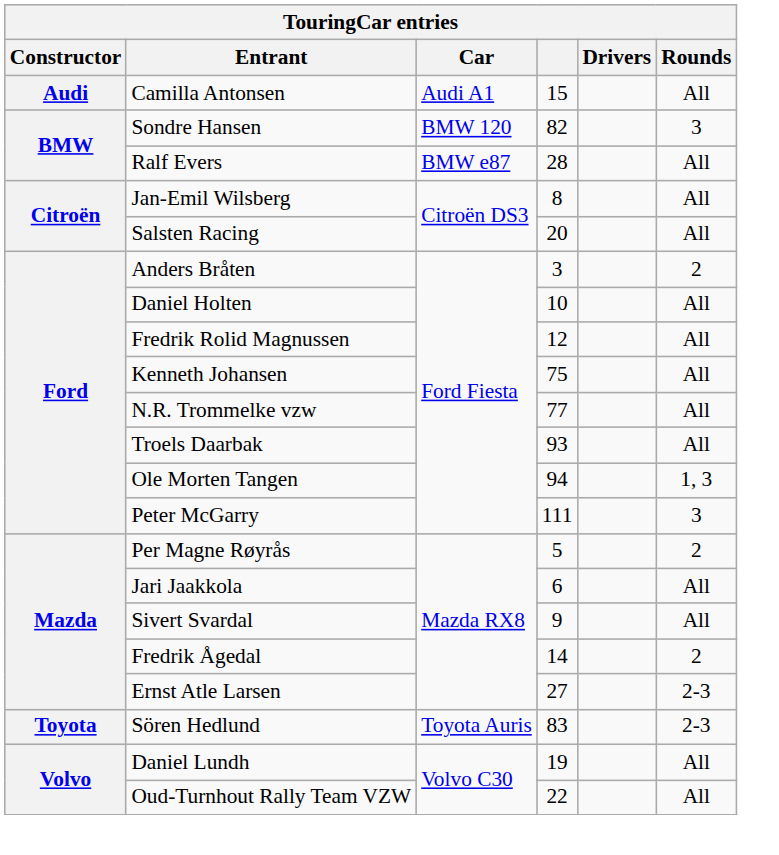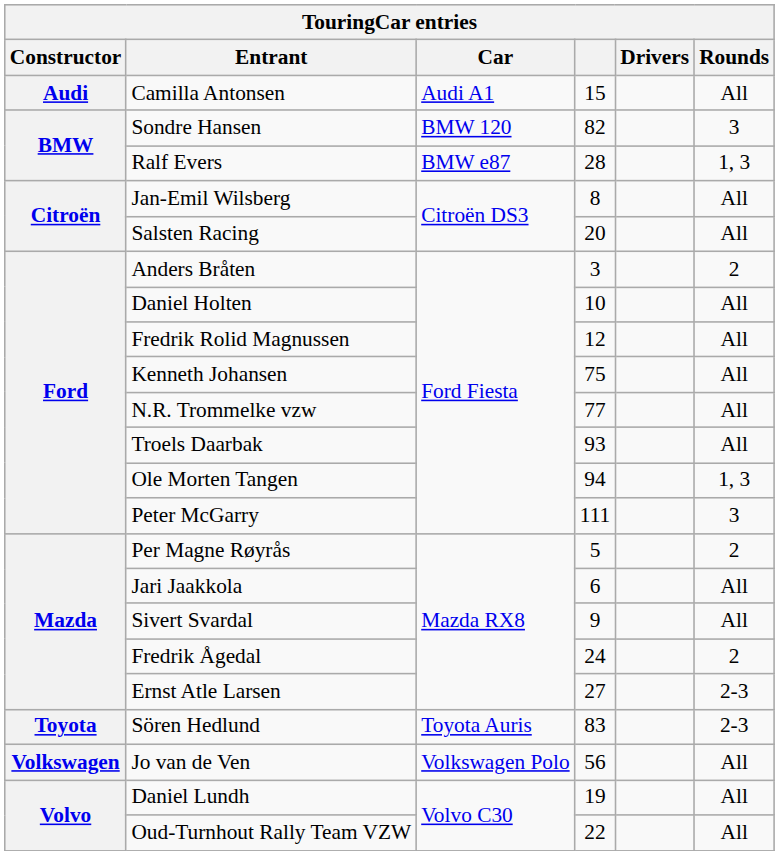 <table class="wikitable" style="font-size: 85%;">
 <tr>
 <th colspan=6><strong>TouringCar entries</strong></th>
 </tr>
 <tr>
 <th>Constructor</th>
 <th>Entrant</th>
 <th>Car</th>
 <th></th>
 <th>Drivers</th>
 <th>Rounds</th>
 </tr>
 <tr>
 <th rowspan=1><a href='#'>Audi</a></th>
 <td rowspan=1> Camilla Antonsen</td>
 <td rowspan=1><a href='#'>Audi A1</a></td>
 <td align=center>15</td>
 <td></td>
 <td align=center>All</td>
 </tr>
 <tr>
 <th rowspan=2><a href='#'>BMW</a></th>
 <td rowspan=1> Sondre Hansen</td>
 <td rowspan=1><a href='#'>BMW 120</a></td>
 <td align=center>82</td>
 <td></td>
 <td align=center>3</td>
 </tr>
 <tr>
 <td rowspan=1> Ralf Evers</td>
 <td rowspan=1><a href='#'>BMW e87</a></td>
 <td align=center>28</td>
 <td></td>
-<td align=center>All</td>
+<td align=center>1, 3</td>
 </tr>
 <tr>
 <th rowspan=2><a href='#'>Citroën</a></th>
 <td rowspan=1> Jan-Emil Wilsberg</td>
 <td rowspan=2><a href='#'>Citroën DS3</a></td>
 <td align=center>8</td>
 <td></td>
 <td align=center>All</td>
 </tr>
 <tr>
 <td rowspan=1> Salsten Racing</td>
 <td align=center>20</td>
 <td></td>
 <td align=center>All</td>
 </tr>
 <tr>
 <th rowspan=8><a href='#'>Ford</a></th>
 <td rowspan=1> Anders Bråten</td>
 <td rowspan=8><a href='#'>Ford Fiesta</a></td>
 <td align=center>3</td>
 <td></td>
 <td align=center>2</td>
 </tr>
 <tr>
 <td rowspan=1> Daniel Holten</td>
 <td align=center>10</td>
 <td></td>
 <td align=center>All</td>
 </tr>
 <tr>
 <td rowspan=1> Fredrik Rolid Magnussen</td>
 <td align=center>12</td>
 <td></td>
 <td align=center>All</td>
 </tr>
 <tr>
 <td rowspan=1> Kenneth Johansen</td>
 <td align=center>75</td>
 <td></td>
 <td align=center>All</td>
 </tr>
 <tr>
 <td rowspan=1> N.R. Trommelke vzw</td>
 <td align=center>77</td>
 <td></td>
 <td align=center>All</td>
 </tr>
 <tr>
 <td rowspan=1> Troels Daarbak</td>
 <td align=center>93</td>
 <td></td>
 <td align=center>All</td>
 </tr>
 <tr>
 <td rowspan=1> Ole Morten Tangen</td>
 <td align=center>94</td>
 <td></td>
 <td align=center>1, 3</td>
 </tr>
 <tr>
 <td rowspan=1> Peter McGarry</td>
 <td align=center>111</td>
 <td></td>
 <td align=center>3</td>
 </tr>
 <tr>
 <th rowspan=5><a href='#'>Mazda</a></th>
 <td rowspan=1> Per Magne Røyrås</td>
 <td rowspan=5><a href='#'>Mazda RX8</a></td>
 <td align=center>5</td>
 <td></td>
 <td align=center>2</td>
 </tr>
 <tr>
 <td rowspan=1> Jari Jaakkola</td>
 <td align=center>6</td>
 <td></td>
 <td align=center>All</td>
 </tr>
 <tr>
 <td rowspan=1> Sivert Svardal</td>
 <td align=center>9</td>
 <td></td>
 <td align=center>All</td>
 </tr>
 <tr>
 <td rowspan=1> Fredrik Ågedal</td>
-<td align=center>14</td>
+<td align=center>24</td>
 <td></td>
 <td align=center>2</td>
 </tr>
 <tr>
 <td rowspan=1> Ernst Atle Larsen</td>
 <td align=center>27</td>
 <td></td>
 <td align=center>2-3</td>
 </tr>
 <tr>
 <th rowspan=1><a href='#'>Toyota</a></th>
 <td rowspan=1> Sören Hedlund</td>
 <td rowspan=1><a href='#'>Toyota Auris</a></td>
 <td align=center>83</td>
 <td></td>
 <td align=center>2-3</td>
 </tr>
 <tr>
+<th rowspan=1><a href='#'>Volkswagen</a></th>
+<td rowspan=1> Jo van de Ven</td>
+<td rowspan=1><a href='#'>Volkswagen Polo</a></td>
+<td align=center>56</td>
+<td></td>
+<td align=center>All</td>
+</tr>
+<tr>
 <th rowspan=2><a href='#'>Volvo</a></th>
 <td rowspan=1> Daniel Lundh</td>
 <td rowspan=2><a href='#'>Volvo C30</a></td>
 <td align=center>19</td>
 <td></td>
 <td align=center>All</td>
 </tr>
 <tr>
 <td rowspan=1> Oud-Turnhout Rally Team VZW</td>
 <td align=center>22</td>
 <td></td>
 <td align=center>All</td>
 </tr>
 <tr>
 </tr>
 </table>
